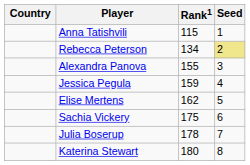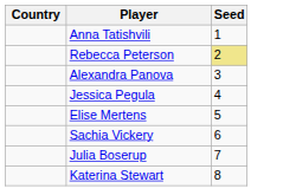 <table class="sortable wikitable">
 <tr>
 <th width="70">Country</th>
 <th width="175">Player</th>
-<th>Rank<sup>1</sup></th>
 <th>Seed</th>
 </tr>
 <tr>
 <td></td>
 <td><a href='#'>Anna Tatishvili</a></td>
-<td>115</td>
 <td>1</td>
 </tr>
 <tr>
 <td></td>
 <td><a href='#'>Rebecca Peterson</a></td>
-<td>134</td>
 <td style="background: khaki;">2</td>
 </tr>
 <tr>
 <td></td>
 <td><a href='#'>Alexandra Panova</a></td>
-<td>155</td>
 <td>3</td>
 </tr>
 <tr>
 <td></td>
 <td><a href='#'>Jessica Pegula</a></td>
-<td>159</td>
 <td>4</td>
 </tr>
 <tr>
 <td></td>
 <td><a href='#'>Elise Mertens</a></td>
-<td>162</td>
 <td>5</td>
 </tr>
 <tr>
 <td></td>
 <td><a href='#'>Sachia Vickery</a></td>
-<td>175</td>
 <td>6</td>
 </tr>
 <tr>
 <td></td>
 <td><a href='#'>Julia Boserup</a></td>
-<td>178</td>
 <td>7</td>
 </tr>
 <tr>
 <td></td>
 <td><a href='#'>Katerina Stewart</a></td>
-<td>180</td>
 <td>8</td>
 </tr>
 </table>
